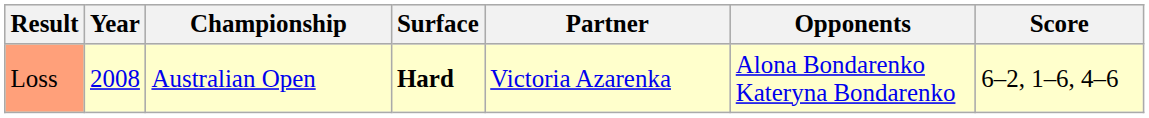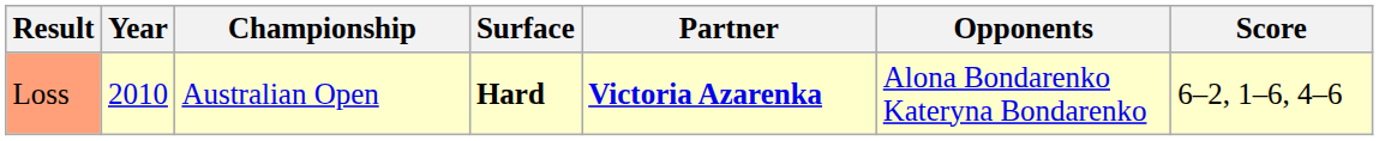 <table class="sortable wikitable">
 <tr>
 <th>Result</th>
 <th>Year</th>
 <th width="150">Championship</th>
 <th>Surface</th>
 <th width="150">Partner</th>
 <th width="150">Opponents</th>
 <th width="100">Score</th>
 </tr>
 <tr style="background:#ffc;">
 <td style="background:#ffa07a;">Loss</td>
-<td><a href='#'>2008</a></td>
+<td><a href='#'>2010</a></td>
 <td><a href='#'>Australian Open</a></td>
 <td><strong>Hard</strong></td>
-<td> <a href='#'>Victoria Azarenka</a></td>
+<td><strong> <a href='#'>Victoria Azarenka</a></strong></td>
 <td> <a href='#'>Alona Bondarenko</a><br> <a href='#'>Kateryna Bondarenko</a></td>
 <td>6–2, 1–6, 4–6</td>
 </tr>
 </table>
